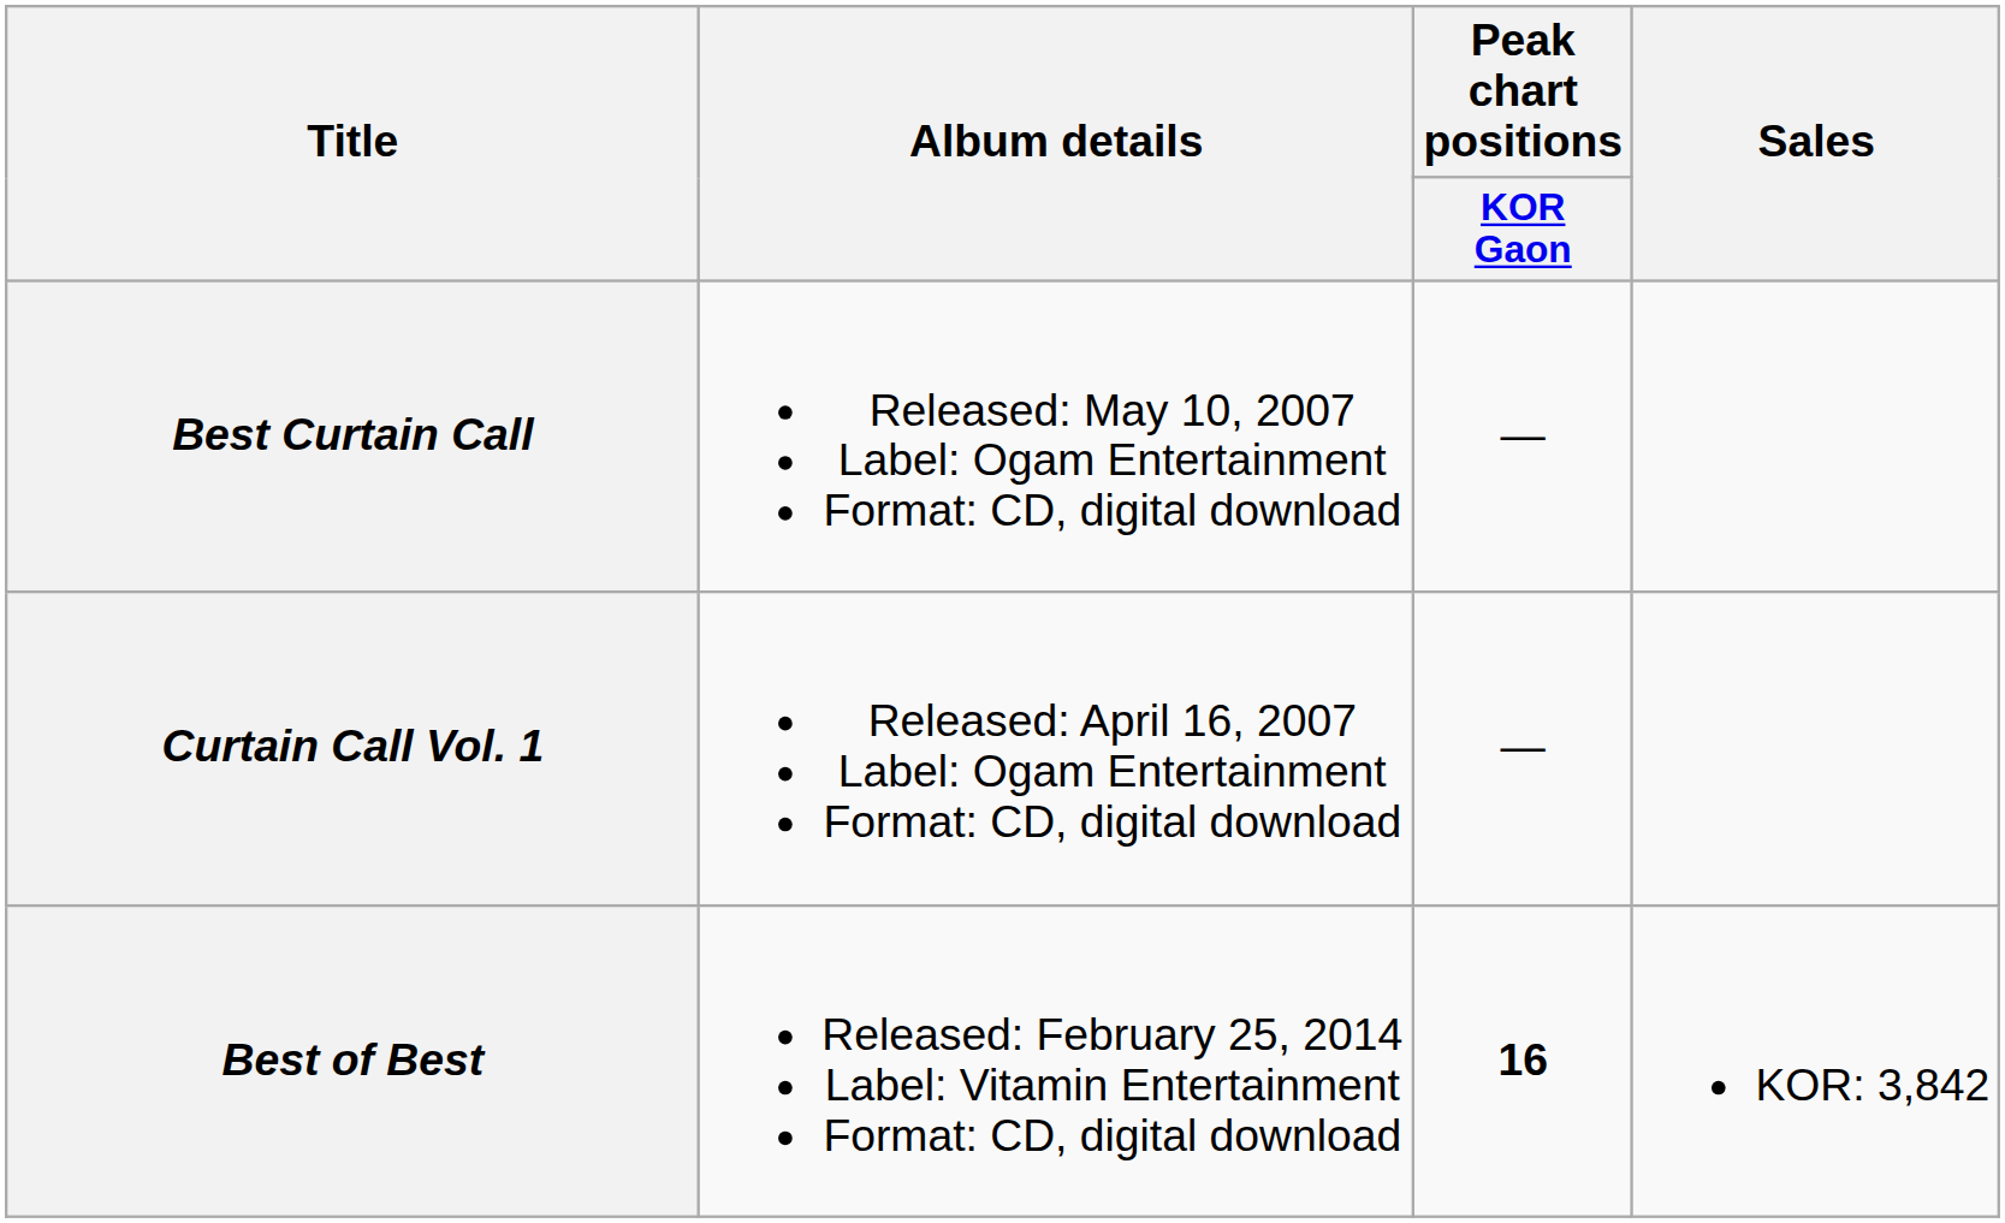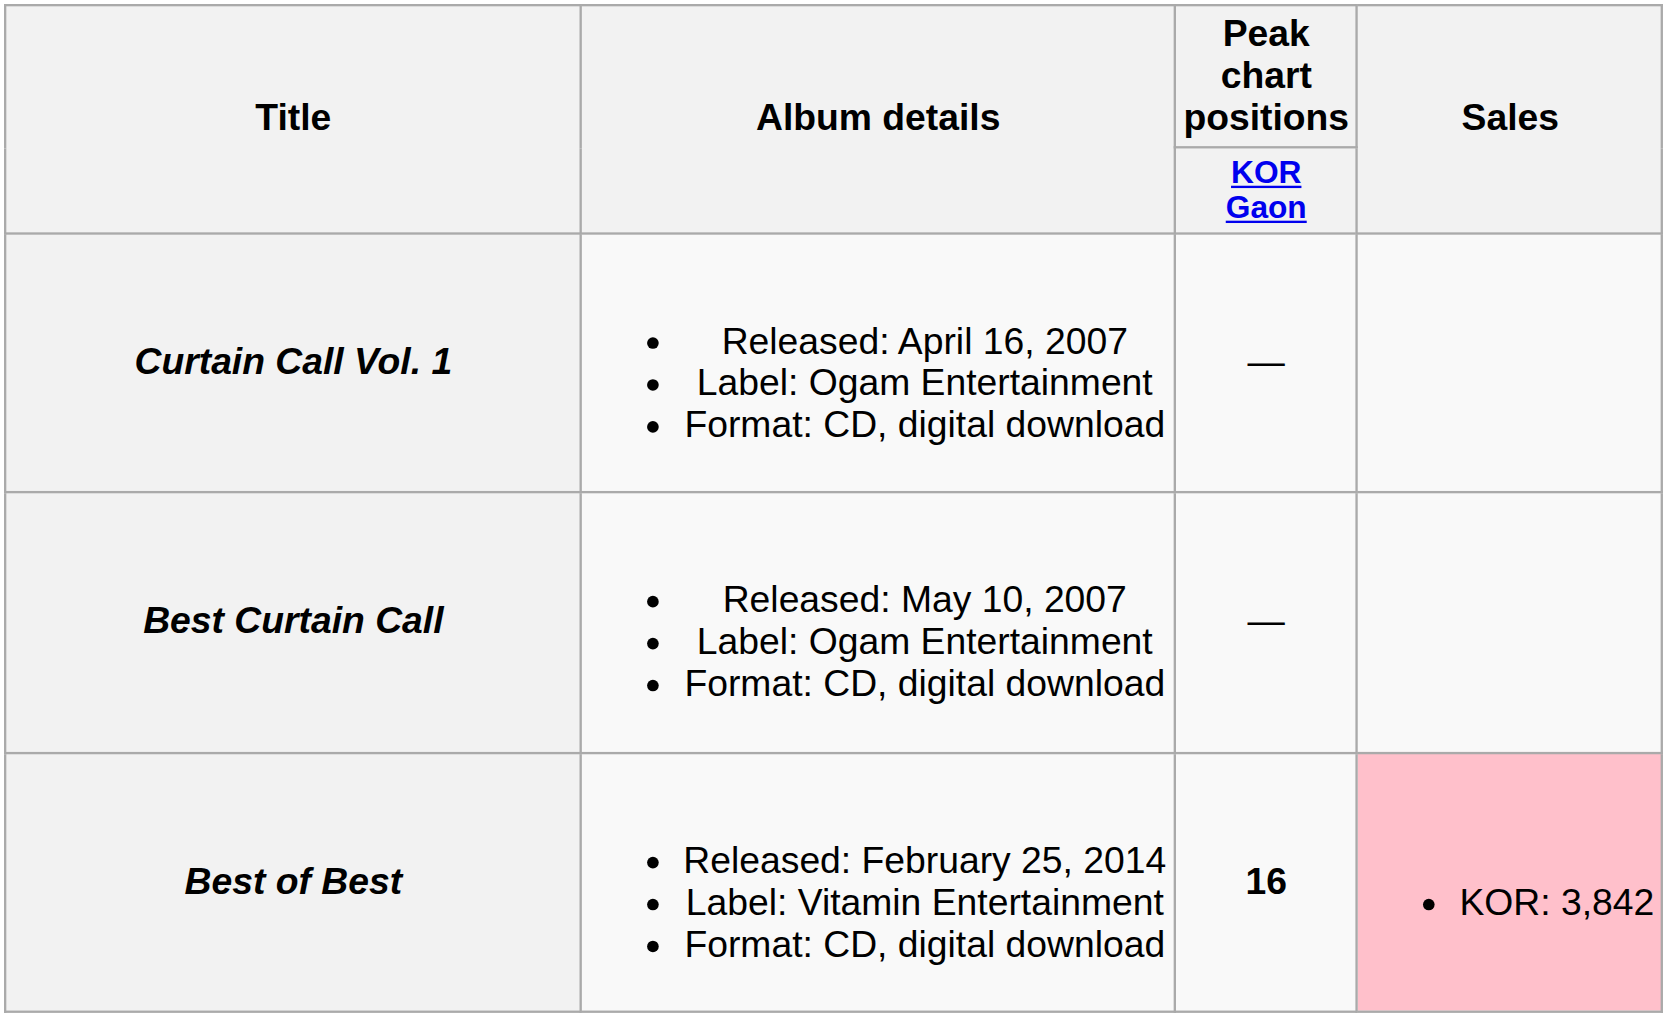 <table class="wikitable plainrowheaders" style="text-align:center;">
 <tr>
 <th scope="col" rowspan="2" style="width:15em;">Title</th>
 <th scope="col" rowspan="2">Album details</th>
 <th scope="col" colspan="1">Peak chart positions</th>
 <th scope="col" rowspan="2">Sales</th>
 </tr>
 <tr>
 <th scope="col" style="width:3em;font-size:85%;"><a href='#'>KOR<br>Gaon</a><br></th>
 </tr>
 <tr>
-<th scope="row"><em>Best Curtain Call</em></th>
-<td><br><ul><li>Released: May 10, 2007</li><li>Label: Ogam Entertainment</li><li>Format: CD, digital download</li></ul></td>
+<th scope="row"><em>Curtain Call Vol. 1</em></th>
+<td><br><ul><li>Released: April 16, 2007</li><li>Label: Ogam Entertainment</li><li>Format: CD, digital download</li></ul></td>
 <td>—</td>
 <td></td>
 </tr>
 <tr>
-<th scope="row"><em>Curtain Call Vol. 1</em></th>
-<td><br><ul><li>Released: April 16, 2007</li><li>Label: Ogam Entertainment</li><li>Format: CD, digital download</li></ul></td>
+<th scope="row"><em>Best Curtain Call</em></th>
+<td><br><ul><li>Released: May 10, 2007</li><li>Label: Ogam Entertainment</li><li>Format: CD, digital download</li></ul></td>
 <td>—</td>
 <td></td>
 </tr>
 <tr>
 <th scope="row"><em>Best of Best</em></th>
 <td><br><ul><li>Released: February 25, 2014</li><li>Label: Vitamin Entertainment</li><li>Format: CD, digital download</li></ul></td>
 <td><strong>16</strong></td>
-<td><br><ul><li>KOR: 3,842</li></ul></td>
+<td style="background: pink;"><br><ul><li>KOR: 3,842</li></ul></td>
 </tr>
 </table>
